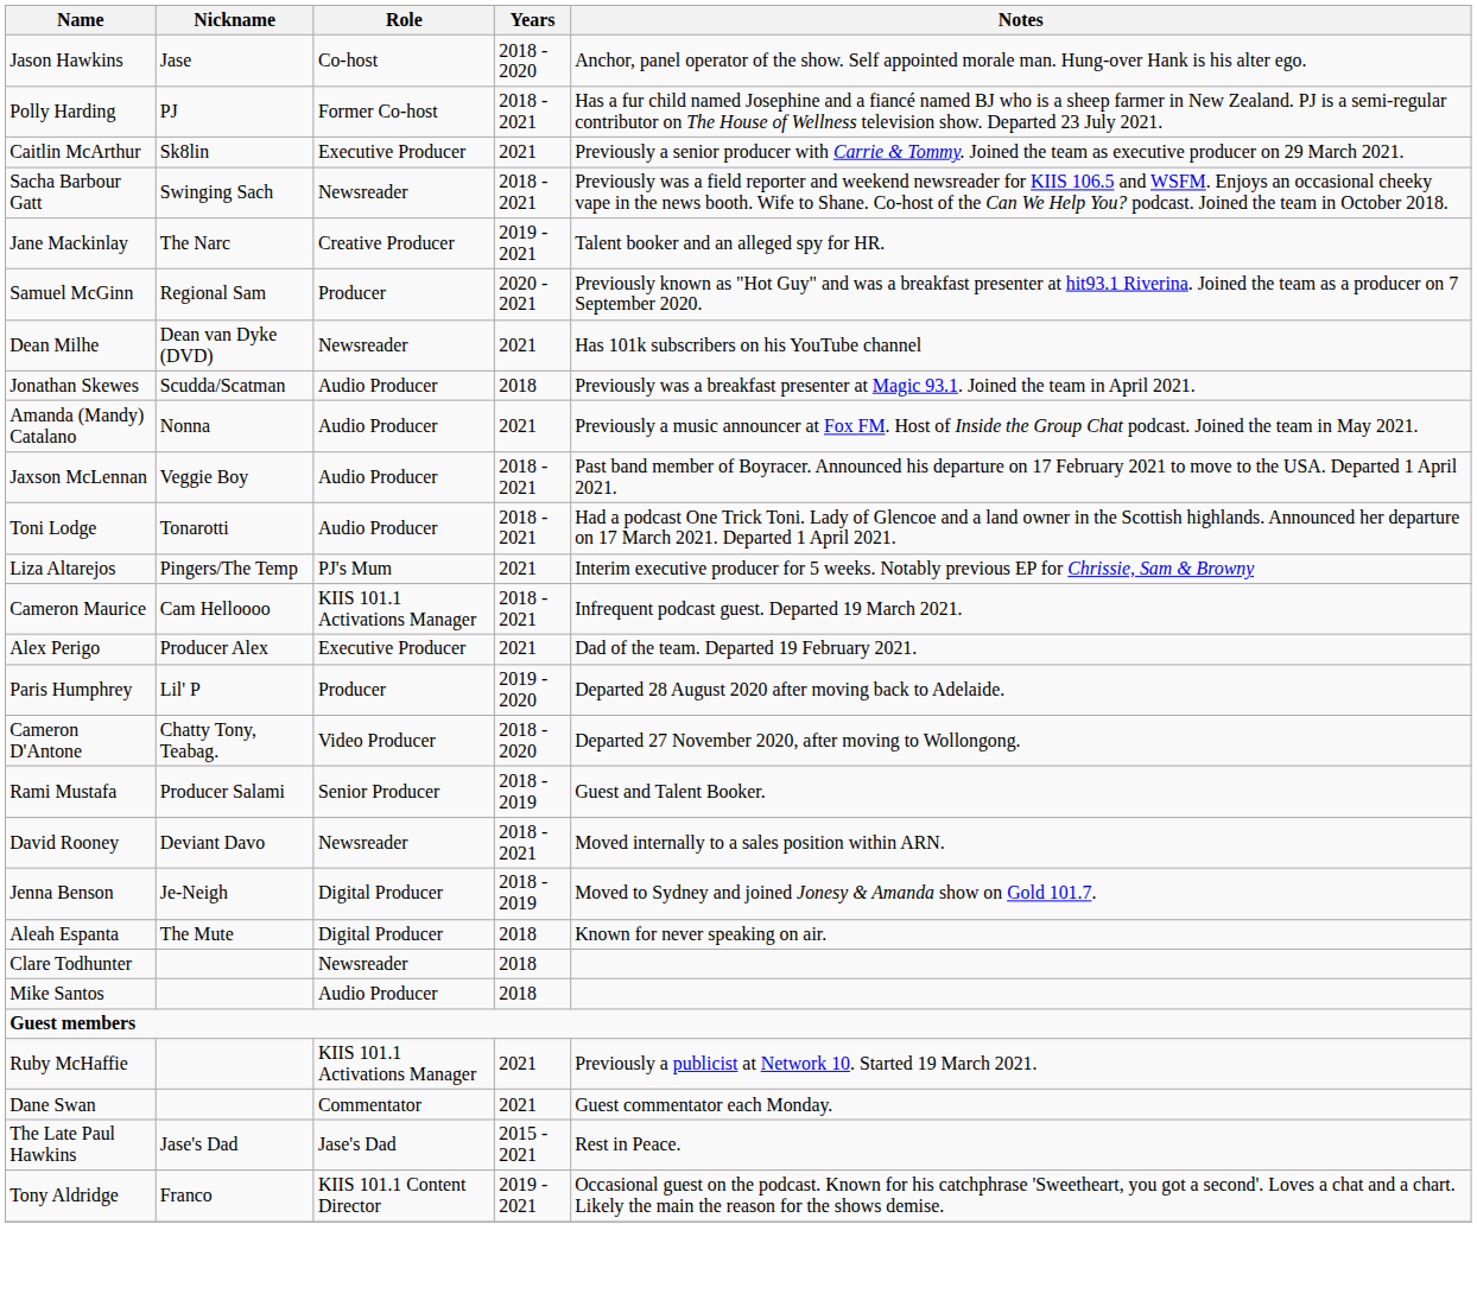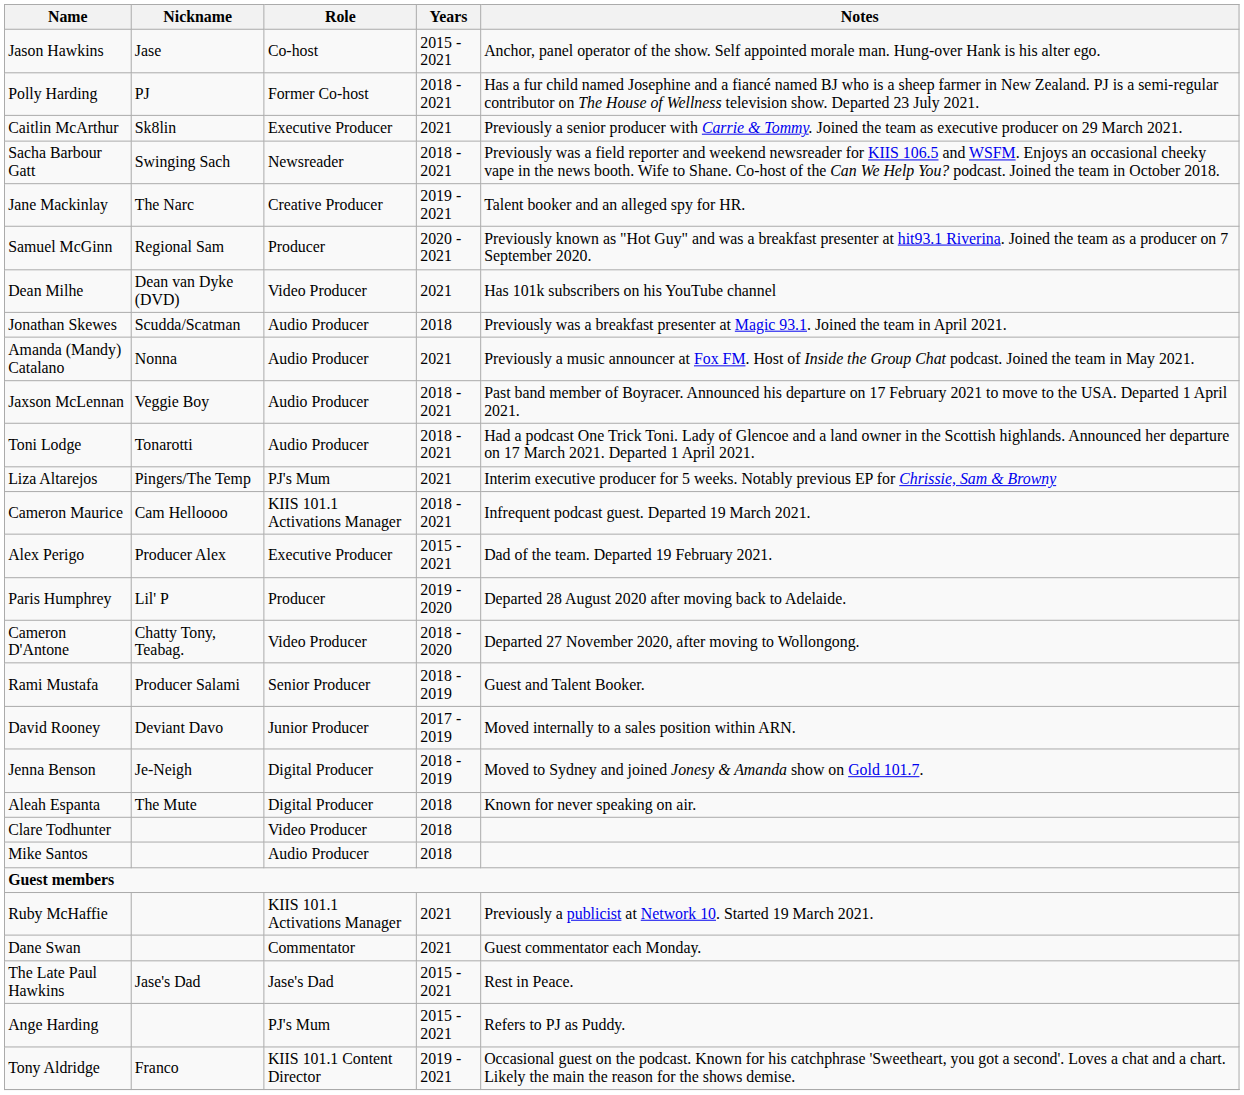 <table class="wikitable sortable">
 <tr>
 <th scope="col">Name</th>
 <th scope="col">Nickname</th>
 <th scope="col">Role</th>
 <th scope="col">Years</th>
 <th scope="col" class="unsortable">Notes</th>
 </tr>
 <tr>
 <td>Jason Hawkins</td>
 <td>Jase</td>
 <td>Co-host</td>
-<td>2018 - 2020</td>
+<td>2015 - 2021</td>
 <td>Anchor, panel operator of the show. Self appointed morale man. Hung-over Hank is his alter ego.</td>
 </tr>
 <tr>
 <td>Polly Harding</td>
 <td>PJ</td>
 <td>Former Co-host</td>
 <td>2018 - 2021</td>
 <td>Has a fur child named Josephine and a fiancé named BJ who is a sheep farmer in New Zealand. PJ is a semi-regular contributor on <em>The House of Wellness</em> television show. Departed 23 July 2021.</td>
 </tr>
 <tr>
 <td>Caitlin McArthur</td>
 <td>Sk8lin</td>
 <td>Executive Producer</td>
 <td>2021</td>
 <td>Previously a senior producer with <em><a href='#'>Carrie & Tommy</a>.</em> Joined the team as executive producer on 29 March 2021.</td>
 </tr>
 <tr>
 <td>Sacha Barbour Gatt</td>
 <td>Swinging Sach</td>
 <td>Newsreader</td>
 <td>2018 - 2021</td>
 <td>Previously was a field reporter and weekend newsreader for <a href='#'>KIIS 106.5</a> and <a href='#'>WSFM</a>. Enjoys an occasional cheeky vape in the news booth. Wife to Shane. Co-host of the <em>Can We Help You?</em> podcast. Joined the team in October 2018.</td>
 </tr>
 <tr>
 <td>Jane Mackinlay</td>
 <td>The Narc</td>
 <td>Creative Producer</td>
 <td>2019 - 2021</td>
 <td>Talent booker and an alleged spy for HR.</td>
 </tr>
 <tr>
 <td>Samuel McGinn</td>
 <td>Regional Sam</td>
 <td>Producer</td>
 <td>2020 - 2021</td>
 <td>Previously known as "Hot Guy" and was a breakfast presenter at <a href='#'>hit93.1 Riverina</a>. Joined the team as a producer on 7 September 2020.</td>
 </tr>
 <tr>
 <td>Dean Milhe</td>
 <td>Dean van Dyke (DVD)</td>
-<td>Newsreader</td>
+<td>Video Producer</td>
 <td>2021</td>
 <td>Has 101k subscribers on his YouTube channel </td>
 </tr>
 <tr>
 <td>Jonathan Skewes</td>
 <td>Scudda/Scatman</td>
 <td>Audio Producer</td>
 <td>2018</td>
 <td>Previously was a breakfast presenter at <a href='#'>Magic 93.1</a>. Joined the team in April 2021.</td>
 </tr>
 <tr>
 <td>Amanda (Mandy) Catalano</td>
 <td>Nonna</td>
 <td>Audio Producer</td>
 <td>2021</td>
 <td>Previously a music announcer at <a href='#'>Fox FM</a>. Host of <em>Inside the Group Chat</em> podcast. Joined the team in May 2021.</td>
 </tr>
 <tr>
 <td>Jaxson McLennan</td>
 <td>Veggie Boy</td>
 <td>Audio Producer</td>
 <td>2018 - 2021</td>
 <td>Past band member of Boyracer. Announced his departure on 17 February 2021 to move to the USA. Departed 1 April 2021.</td>
 </tr>
 <tr>
 <td>Toni Lodge</td>
 <td>Tonarotti</td>
 <td>Audio Producer</td>
 <td>2018 - 2021</td>
 <td>Had a podcast One Trick Toni. Lady of Glencoe and a land owner in the Scottish highlands. Announced her departure on 17 March 2021. Departed 1 April 2021.</td>
 </tr>
 <tr>
 <td>Liza Altarejos</td>
 <td>Pingers/The Temp</td>
 <td>PJ's Mum</td>
 <td>2021</td>
 <td>Interim executive producer for 5 weeks. Notably previous EP for <em><a href='#'>Chrissie, Sam & Browny</a></em></td>
 </tr>
 <tr>
 <td>Cameron Maurice</td>
 <td>Cam Helloooo</td>
 <td>KIIS 101.1 Activations Manager</td>
 <td>2018 - 2021</td>
 <td>Infrequent podcast guest. Departed 19 March 2021.</td>
 </tr>
 <tr>
 <td>Alex Perigo</td>
 <td>Producer Alex</td>
 <td>Executive Producer</td>
-<td>2021</td>
+<td>2015 - 2021</td>
 <td>Dad of the team. Departed 19 February 2021.</td>
 </tr>
 <tr>
 <td>Paris Humphrey</td>
 <td>Lil' P</td>
 <td>Producer</td>
 <td>2019 - 2020</td>
 <td>Departed 28 August 2020 after moving back to Adelaide.</td>
 </tr>
 <tr>
 <td>Cameron D'Antone</td>
 <td>Chatty Tony, Teabag.</td>
 <td>Video Producer</td>
 <td>2018 - 2020</td>
 <td>Departed 27 November 2020, after moving to Wollongong.</td>
 </tr>
 <tr>
 <td>Rami Mustafa</td>
 <td>Producer Salami</td>
 <td>Senior Producer</td>
 <td>2018 - 2019</td>
 <td>Guest and Talent Booker.</td>
 </tr>
 <tr>
 <td>David Rooney</td>
 <td>Deviant Davo</td>
-<td>Newsreader</td>
-<td>2018 - 2021</td>
+<td>Junior Producer</td>
+<td>2017 - 2019</td>
 <td>Moved internally to a sales position within ARN.</td>
 </tr>
 <tr>
 <td>Jenna Benson</td>
 <td>Je-Neigh</td>
 <td>Digital Producer</td>
 <td>2018 - 2019</td>
 <td>Moved to Sydney and joined <em>Jonesy & Amanda</em> show on <a href='#'>Gold 101.7</a>.</td>
 </tr>
 <tr>
 <td>Aleah Espanta</td>
 <td>The Mute</td>
 <td>Digital Producer</td>
 <td>2018</td>
 <td>Known for never speaking on air.</td>
 </tr>
 <tr>
 <td>Clare Todhunter</td>
 <td></td>
-<td>Newsreader</td>
+<td>Video Producer</td>
 <td>2018</td>
 <td></td>
 </tr>
 <tr>
 <td>Mike Santos</td>
 <td></td>
 <td>Audio Producer</td>
 <td>2018</td>
 <td></td>
 </tr>
 <tr>
 <td colspan="5"><strong>Guest members</strong></td>
 </tr>
 <tr>
 <td>Ruby McHaffie</td>
 <td></td>
 <td>KIIS 101.1 Activations Manager</td>
 <td>2021</td>
 <td>Previously a <a href='#'>publicist</a> at <a href='#'>Network 10</a>. Started 19 March 2021.</td>
 </tr>
 <tr>
 <td>Dane Swan</td>
 <td></td>
 <td>Commentator</td>
 <td>2021</td>
 <td>Guest commentator each Monday.</td>
 </tr>
 <tr>
 <td>The Late Paul Hawkins</td>
 <td>Jase's Dad</td>
 <td>Jase's Dad</td>
 <td>2015 - 2021</td>
 <td>Rest in Peace.</td>
 </tr>
 <tr>
+<td>Ange Harding</td>
+<td></td>
+<td>PJ's Mum</td>
+<td>2015 - 2021</td>
+<td>Refers to PJ as Puddy.</td>
+</tr>
+<tr>
 <td>Tony Aldridge</td>
 <td>Franco</td>
 <td>KIIS 101.1 Content Director</td>
 <td>2019 - 2021</td>
 <td>Occasional guest on the podcast. Known for his catchphrase 'Sweetheart, you got a second'. Loves a chat and a chart. Likely the main the reason for the shows demise.</td>
 </tr>
 <tr>
 </tr>
 </table>
